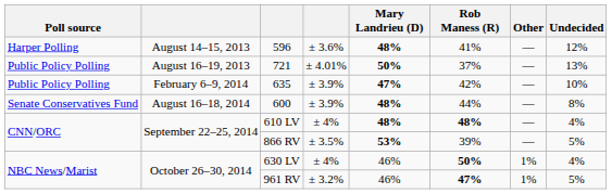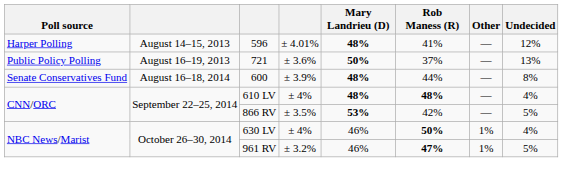 <table class="wikitable" style="text-align:center">
 <tr valign= bottom>
 <th>Poll source</th>
 <th></th>
 <th></th>
 <th></th>
 <th style="width:100px;">Mary<br>Landrieu (D)</th>
 <th style="width:100px;">Rob<br>Maness (R)</th>
 <th>Other</th>
 <th>Undecided</th>
 </tr>
 <tr>
 <td align=left><a href='#'>Harper Polling</a></td>
 <td>August 14–15, 2013</td>
 <td>596</td>
-<td>± 3.6%</td>
+<td>± 4.01%</td>
 <td><strong>48%</strong></td>
 <td>41%</td>
 <td>—</td>
 <td>12%</td>
 </tr>
 <tr>
 <td align=left><a href='#'>Public Policy Polling</a></td>
 <td>August 16–19, 2013</td>
 <td>721</td>
-<td>± 4.01%</td>
+<td>± 3.6%</td>
 <td><strong>50%</strong></td>
 <td>37%</td>
 <td>—</td>
 <td>13%</td>
-</tr>
-<tr>
-<td align=left><a href='#'>Public Policy Polling</a></td>
-<td>February 6–9, 2014</td>
-<td>635</td>
-<td>± 3.9%</td>
-<td><strong>47%</strong></td>
-<td>42%</td>
-<td>—</td>
-<td>10%</td>
 </tr>
 <tr>
 <td align=left><a href='#'>Senate Conservatives Fund</a></td>
 <td>August 16–18, 2014</td>
 <td>600</td>
 <td>± 3.9%</td>
 <td><strong>48%</strong></td>
 <td>44%</td>
 <td>—</td>
 <td>8%</td>
 </tr>
 <tr>
 <td align=left rowspan=2><a href='#'>CNN</a>/<a href='#'>ORC</a></td>
 <td rowspan=2>September 22–25, 2014</td>
 <td>610 LV</td>
 <td>± 4%</td>
 <td><strong>48%</strong></td>
 <td><strong>48%</strong></td>
 <td>—</td>
 <td>4%</td>
 </tr>
 <tr>
 <td>866 RV</td>
 <td>± 3.5%</td>
 <td><strong>53%</strong></td>
-<td>39%</td>
+<td>42%</td>
 <td>—</td>
 <td>5%</td>
 </tr>
 <tr>
 <td align=left rowspan=2><a href='#'>NBC News</a>/<a href='#'>Marist</a></td>
 <td rowspan=2>October 26–30, 2014</td>
 <td>630 LV</td>
 <td>± 4%</td>
 <td>46%</td>
 <td><strong>50%</strong></td>
 <td>1%</td>
 <td>4%</td>
 </tr>
 <tr>
 <td>961 RV</td>
 <td>± 3.2%</td>
 <td>46%</td>
 <td><strong>47%</strong></td>
 <td>1%</td>
 <td>5%</td>
 </tr>
 </table>
